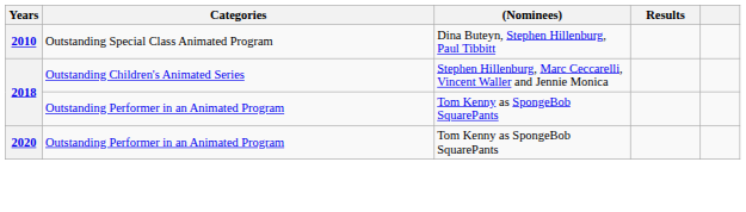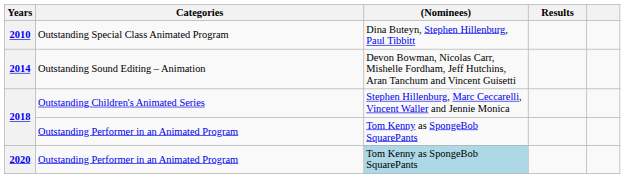 <table class="wikitable plainrowheaders" width=75%>
 <tr>
 <th scope="col" style="width:4%;">Years</th>
 <th scope="col" style="width:50%;">Categories</th>
 <th scope="col" style="width:25%;">(Nominees)</th>
 <th scope="col" style="width:9%;">Results</th>
 <th scope="col" style="width:5%;"></th>
 </tr>
 <tr>
 <th scope="row" style="text-align:center;"><a href='#'>2010</a></th>
 <td>Outstanding Special Class Animated Program</td>
 <td>Dina Buteyn, <a href='#'>Stephen Hillenburg</a>, <a href='#'>Paul Tibbitt</a></td>
 <td></td>
 <td align="center"></td>
+</tr>
+<tr>
+<th scope="row" style="text-align:center;"><a href='#'>2014</a></th>
+<td>Outstanding Sound Editing – Animation</td>
+<td>Devon Bowman, Nicolas Carr, Mishelle Fordham, Jeff Hutchins, Aran Tanchum and Vincent Guisetti</td>
+<td></td>
+<td align=center></td>
 </tr>
 <tr>
 <th scope="row" rowspan="2" style="text-align:center;"><a href='#'>2018</a></th>
 <td><a href='#'>Outstanding Children's Animated Series</a></td>
 <td><a href='#'>Stephen Hillenburg</a>, <a href='#'>Marc Ceccarelli</a>, <a href='#'>Vincent Waller</a> and Jennie Monica</td>
 <td></td>
 <td align=center></td>
 </tr>
 <tr>
 <td><a href='#'>Outstanding Performer in an Animated Program</a></td>
 <td><a href='#'>Tom Kenny</a> as <a href='#'>SpongeBob SquarePants</a></td>
 <td></td>
 <td align=center></td>
 </tr>
 <tr>
 <th scope="row" style="text-align:center;"><a href='#'>2020</a></th>
 <td><a href='#'>Outstanding Performer in an Animated Program</a></td>
-<td>Tom Kenny as SpongeBob SquarePants</td>
+<td style="background: lightblue;">Tom Kenny as SpongeBob SquarePants</td>
 <td></td>
 <td align=center></td>
 </tr>
 </table>
